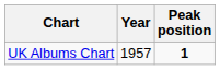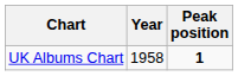 <table class="wikitable">
 <tr>
 <th>Chart</th>
 <th>Year</th>
 <th>Peak<br>position</th>
 </tr>
 <tr>
 <td><a href='#'>UK Albums Chart</a></td>
-<td>1957</td>
+<td>1958</td>
 <td align="center"><strong>1</strong></td>
 </tr>
 </table>
